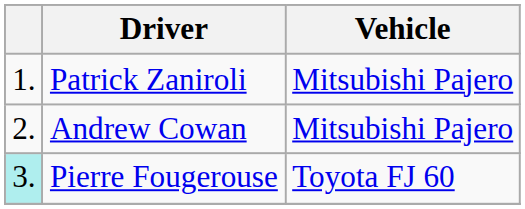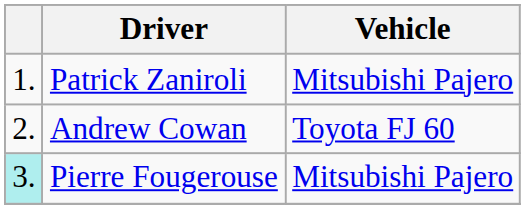 <table class="wikitable">
 <tr>
 <th></th>
 <th>Driver</th>
 <th>Vehicle</th>
 </tr>
 <tr>
 <td>1.</td>
 <td> <a href='#'>Patrick Zaniroli</a></td>
 <td><a href='#'>Mitsubishi Pajero</a></td>
 </tr>
 <tr>
 <td>2.</td>
 <td> <a href='#'>Andrew Cowan</a></td>
-<td><a href='#'>Mitsubishi Pajero</a></td>
+<td><a href='#'>Toyota FJ 60</a></td>
 </tr>
 <tr>
 <td style="background: paleturquoise;">3.</td>
 <td> <a href='#'>Pierre Fougerouse</a></td>
-<td><a href='#'>Toyota FJ 60</a></td>
+<td><a href='#'>Mitsubishi Pajero</a></td>
 </tr>
 <tr>
 </tr>
 </table>
